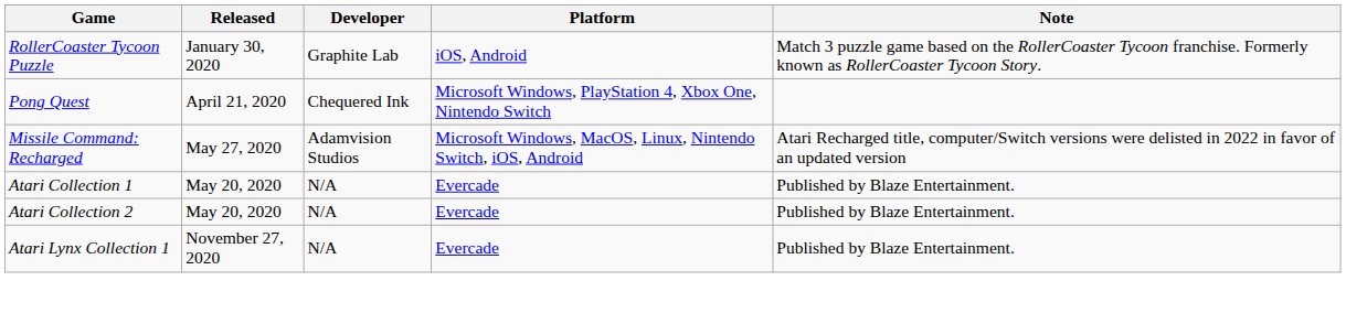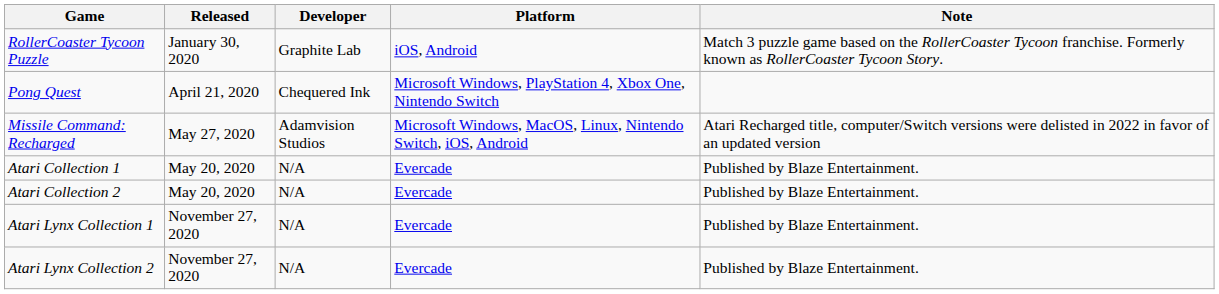 <table class="wikitable sortable">
 <tr>
 <th>Game</th>
 <th>Released</th>
 <th>Developer</th>
 <th>Platform</th>
 <th>Note</th>
 </tr>
 <tr>
 <td><em><a href='#'>RollerCoaster Tycoon Puzzle</a></em></td>
 <td>January 30, 2020</td>
 <td>Graphite Lab</td>
 <td><a href='#'>iOS</a>, <a href='#'>Android</a></td>
 <td>Match 3 puzzle game based on the <em>RollerCoaster Tycoon</em> franchise. Formerly known as <em>RollerCoaster Tycoon Story</em>.</td>
 </tr>
 <tr>
 <td><em><a href='#'>Pong Quest</a></em></td>
 <td>April 21, 2020</td>
 <td>Chequered Ink</td>
 <td><a href='#'>Microsoft Windows</a>, <a href='#'>PlayStation 4</a>, <a href='#'>Xbox One</a>, <a href='#'>Nintendo Switch</a></td>
 </tr>
 <tr>
 <td><em><a href='#'>Missile Command: Recharged</a></em></td>
 <td>May 27, 2020</td>
 <td>Adamvision Studios</td>
 <td><a href='#'>Microsoft Windows</a>, <a href='#'>MacOS</a>, <a href='#'>Linux</a>, <a href='#'>Nintendo Switch</a>, <a href='#'>iOS</a>, <a href='#'>Android</a></td>
 <td>Atari Recharged title, computer/Switch versions were delisted in 2022 in favor of an updated version</td>
 </tr>
 <tr>
 <td><em>Atari Collection 1</em></td>
 <td>May 20, 2020</td>
 <td>N/A</td>
 <td><a href='#'>Evercade</a></td>
 <td>Published by Blaze Entertainment.</td>
 </tr>
 <tr>
 <td><em>Atari Collection 2</em></td>
 <td>May 20, 2020</td>
 <td>N/A</td>
 <td><a href='#'>Evercade</a></td>
 <td>Published by Blaze Entertainment.</td>
 </tr>
 <tr>
 <td><em>Atari Lynx Collection 1</em></td>
 <td>November 27, 2020</td>
 <td>N/A</td>
 <td><a href='#'>Evercade</a></td>
 <td>Published by Blaze Entertainment.</td>
 </tr>
+<tr>
+<td><em>Atari Lynx Collection 2</em></td>
+<td>November 27, 2020</td>
+<td>N/A</td>
+<td><a href='#'>Evercade</a></td>
+<td>Published by Blaze Entertainment.</td>
+</tr>
 </table>
